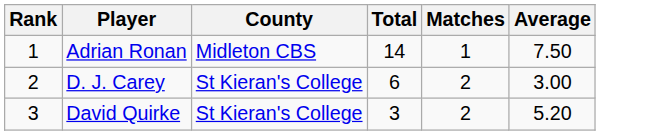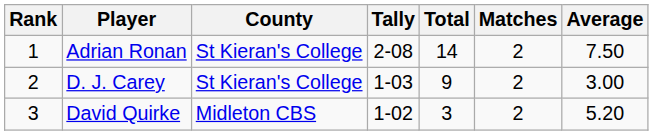 <table class="wikitable">
 <tr>
 <th>Rank</th>
 <th>Player</th>
 <th>County</th>
+<th>Tally</th>
 <th>Total</th>
 <th>Matches</th>
 <th>Average</th>
 </tr>
 <tr>
 <td rowspan=1 align=center>1</td>
 <td><a href='#'>Adrian Ronan</a></td>
-<td><a href='#'>Midleton CBS</a></td>
+<td><a href='#'>St Kieran's College</a></td>
+<td align=center>2-08</td>
 <td align=center>14</td>
-<td align=center>1</td>
+<td align=center>2</td>
 <td align=center>7.50</td>
 </tr>
 <tr>
 <td rowspan=1 align=center>2</td>
 <td><a href='#'>D. J. Carey</a></td>
 <td><a href='#'>St Kieran's College</a></td>
-<td align=center>6</td>
+<td align=center>1-03</td>
+<td align=center>9</td>
 <td align=center>2</td>
 <td align=center>3.00</td>
 </tr>
 <tr>
 <td rowspan=1 align=center>3</td>
 <td><a href='#'>David Quirke</a></td>
-<td><a href='#'>St Kieran's College</a></td>
+<td><a href='#'>Midleton CBS</a></td>
+<td align=center>1-02</td>
 <td align=center>3</td>
 <td align=center>2</td>
 <td align=center>5.20</td>
 </tr>
 </table>
